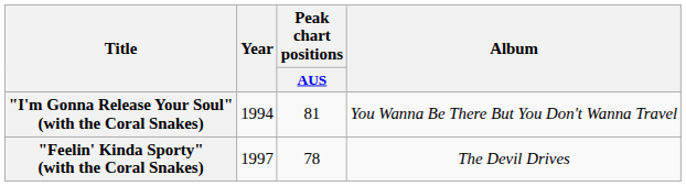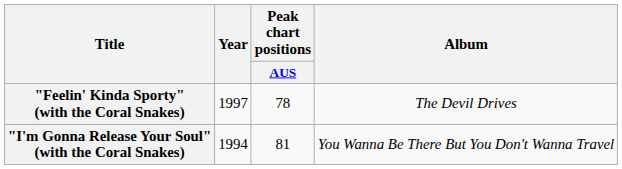 <table class="wikitable plainrowheaders" style="text-align:center;">
 <tr>
 <th scope="col" rowspan="2">Title</th>
 <th scope="col" rowspan="2" style="width:1em;">Year</th>
 <th scope="col" colspan="1">Peak chart positions</th>
 <th scope="col" rowspan="2">Album</th>
 </tr>
 <tr>
 <th scope="col" style="width:3em;font-size:90%;"><a href='#'>AUS</a><br></th>
 </tr>
 <tr>
+<th scope="row">"Feelin' Kinda Sporty" <br>(with the Coral Snakes)</th>
+<td>1997</td>
+<td>78</td>
+<td><em>The Devil Drives</em></td>
+</tr>
+<tr>
 <th scope="row">"I'm Gonna Release Your Soul" <br>(with the Coral Snakes)</th>
 <td>1994</td>
 <td>81</td>
 <td><em>You Wanna Be There But You Don't Wanna Travel</em></td>
 </tr>
-<tr>
-<th scope="row">"Feelin' Kinda Sporty" <br>(with the Coral Snakes)</th>
-<td>1997</td>
-<td>78</td>
-<td><em>The Devil Drives</em></td>
-</tr>
 </table>
